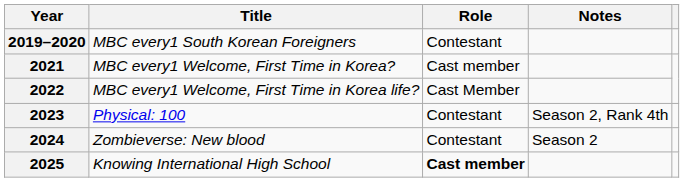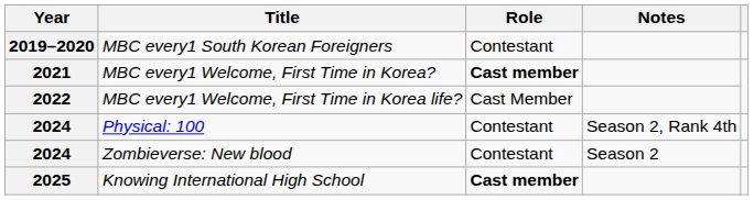 <table class="wikitable sortable plainrowheaders">
 <tr>
 <th scope="col">Year</th>
 <th scope="col">Title</th>
 <th scope="col">Role</th>
 <th scope="col">Notes</th>
 <th scope="col" class="unsortable"></th>
 </tr>
 <tr>
 <th scope="row">2019–2020</th>
 <td><em>MBC every1 South Korean Foreigners</em></td>
 <td>Contestant</td>
 <td></td>
 <td></td>
 </tr>
 <tr>
 <th scope="row">2021</th>
 <td><em>MBC every1 Welcome, First Time in Korea?</em></td>
-<td>Cast member</td>
+<td><strong>Cast member</strong></td>
 <td></td>
 <td rowspan="2"></td>
 </tr>
 <tr>
 <th scope="row">2022</th>
 <td><em>MBC every1 Welcome, First Time in Korea life?</em></td>
 <td>Cast Member</td>
 <td></td>
 </tr>
 <tr>
-<th scope="row">2023</th>
+<th scope="row">2024</th>
 <td><em><a href='#'>Physical: 100</a></em></td>
 <td>Contestant</td>
 <td>Season 2, Rank 4th</td>
 <td></td>
 </tr>
 <tr>
 <th scope="row">2024</th>
 <td><em>Zombieverse: New blood</em></td>
 <td>Contestant</td>
 <td>Season 2</td>
 <td></td>
 </tr>
 <tr>
 <th scope="row">2025</th>
 <td><em>Knowing International High School</em></td>
 <td><strong>Cast member</strong></td>
 <td></td>
 <td></td>
 </tr>
 </table>
